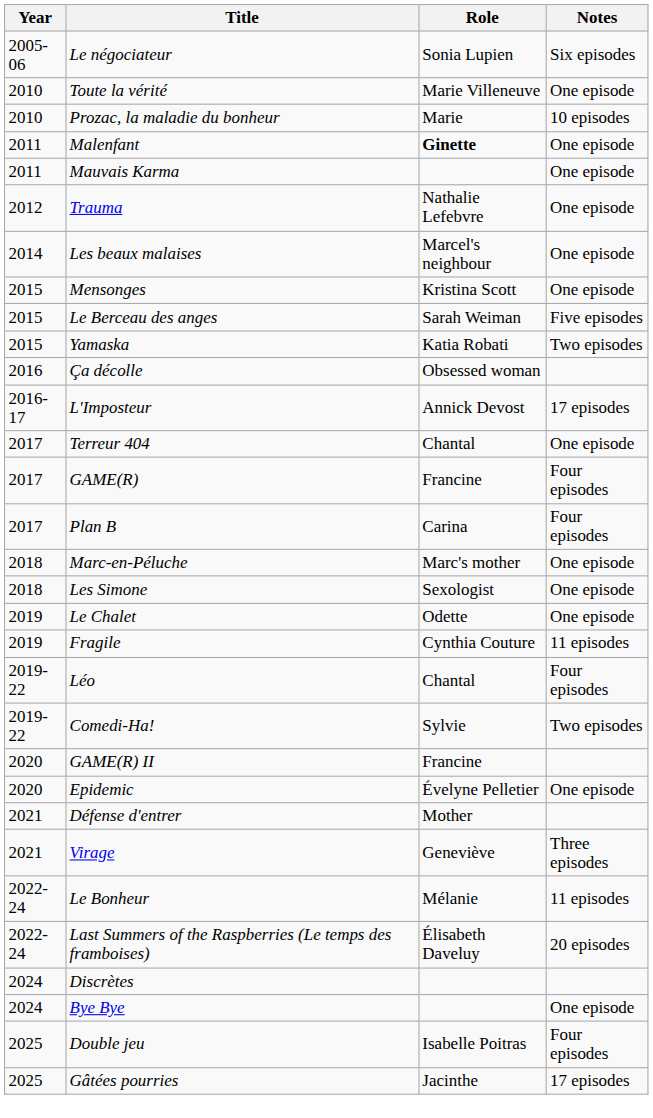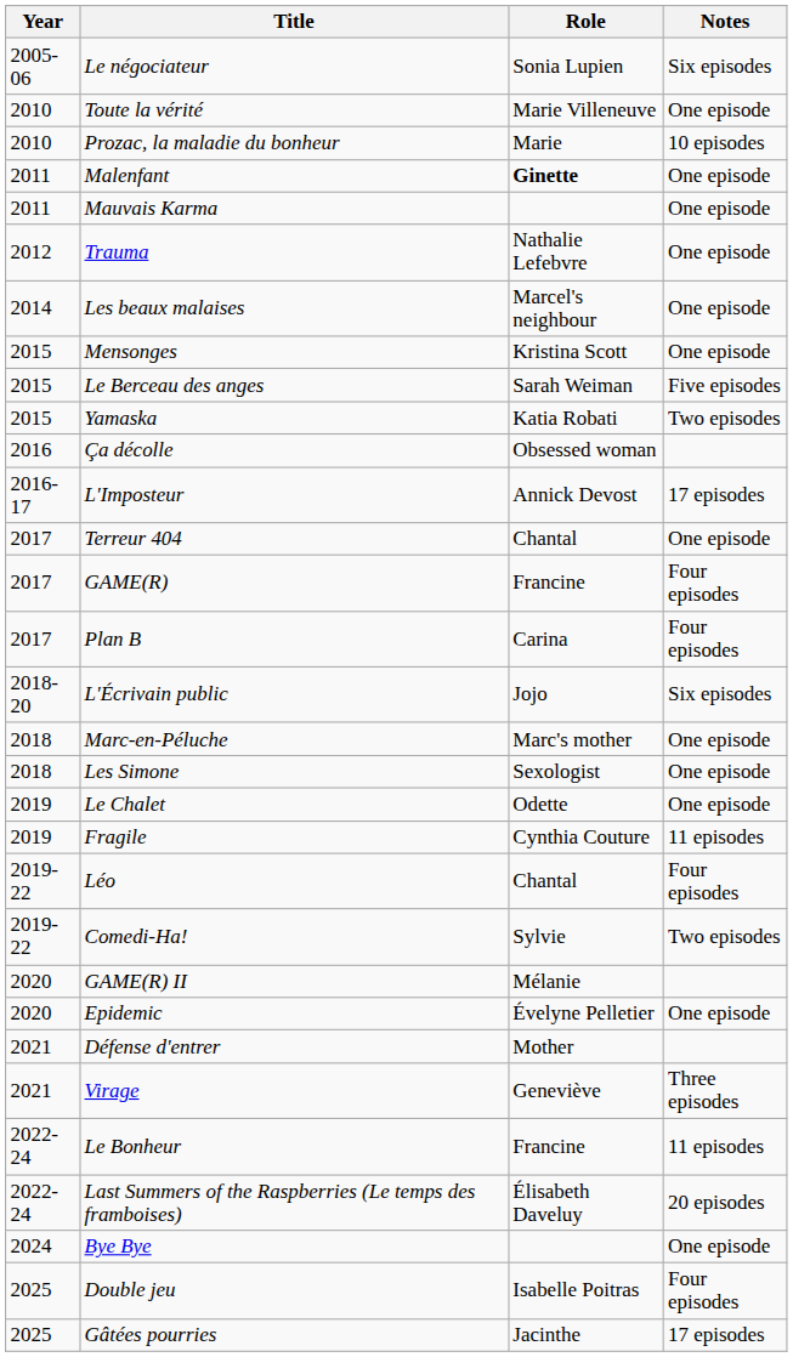 <table class="wikitable plainrowheaders sortable">
 <tr>
 <th>Year</th>
 <th>Title</th>
 <th class="unsortable">Role</th>
 <th class="unsortable">Notes</th>
 </tr>
 <tr>
 <td>2005-06</td>
 <td><em>Le négociateur</em></td>
 <td>Sonia Lupien</td>
 <td>Six episodes</td>
 </tr>
 <tr>
 <td>2010</td>
 <td><em>Toute la vérité</em></td>
 <td>Marie Villeneuve</td>
 <td>One episode</td>
 </tr>
 <tr>
 <td>2010</td>
 <td><em>Prozac, la maladie du bonheur</em></td>
 <td>Marie</td>
 <td>10 episodes</td>
 </tr>
 <tr>
 <td>2011</td>
 <td><em>Malenfant</em></td>
 <td><strong>Ginette</strong></td>
 <td>One episode</td>
 </tr>
 <tr>
 <td>2011</td>
 <td><em>Mauvais Karma</em></td>
 <td></td>
 <td>One episode</td>
 </tr>
 <tr>
 <td>2012</td>
 <td><em><a href='#'>Trauma</a></em></td>
 <td>Nathalie Lefebvre</td>
 <td>One episode</td>
 </tr>
 <tr>
 <td>2014</td>
 <td><em>Les beaux malaises</em></td>
 <td>Marcel's neighbour</td>
 <td>One episode</td>
 </tr>
 <tr>
 <td>2015</td>
 <td><em>Mensonges</em></td>
 <td>Kristina Scott</td>
 <td>One episode</td>
 </tr>
 <tr>
 <td>2015</td>
 <td><em>Le Berceau des anges</em></td>
 <td>Sarah Weiman</td>
 <td>Five episodes</td>
 </tr>
 <tr>
 <td>2015</td>
 <td><em>Yamaska</em></td>
 <td>Katia Robati</td>
 <td>Two episodes</td>
 </tr>
 <tr>
 <td>2016</td>
 <td><em>Ça décolle</em></td>
 <td>Obsessed woman</td>
 <td></td>
 </tr>
 <tr>
 <td>2016-17</td>
 <td><em>L'Imposteur</em></td>
 <td>Annick Devost</td>
 <td>17 episodes</td>
 </tr>
 <tr>
 <td>2017</td>
 <td><em>Terreur 404</em></td>
 <td>Chantal</td>
 <td>One episode</td>
 </tr>
 <tr>
 <td>2017</td>
 <td><em>GAME(R)</em></td>
 <td>Francine</td>
 <td>Four episodes</td>
 </tr>
 <tr>
 <td>2017</td>
 <td><em>Plan B</em></td>
 <td>Carina</td>
 <td>Four episodes</td>
 </tr>
 <tr>
+<td>2018-20</td>
+<td><em>L'Écrivain public</em></td>
+<td>Jojo</td>
+<td>Six episodes</td>
+</tr>
+<tr>
 <td>2018</td>
 <td><em>Marc-en-Péluche</em></td>
 <td>Marc's mother</td>
 <td>One episode</td>
 </tr>
 <tr>
 <td>2018</td>
 <td><em>Les Simone</em></td>
 <td>Sexologist</td>
 <td>One episode</td>
 </tr>
 <tr>
 <td>2019</td>
 <td><em>Le Chalet</em></td>
 <td>Odette</td>
 <td>One episode</td>
 </tr>
 <tr>
 <td>2019</td>
 <td><em>Fragile</em></td>
 <td>Cynthia Couture</td>
 <td>11 episodes</td>
 </tr>
 <tr>
 <td>2019-22</td>
 <td><em>Léo</em></td>
 <td>Chantal</td>
 <td>Four episodes</td>
 </tr>
 <tr>
 <td>2019-22</td>
 <td><em>Comedi-Ha!</em></td>
 <td>Sylvie</td>
 <td>Two episodes</td>
 </tr>
 <tr>
 <td>2020</td>
 <td><em>GAME(R) II</em></td>
-<td>Francine</td>
+<td>Mélanie</td>
 <td></td>
 </tr>
 <tr>
 <td>2020</td>
 <td><em>Epidemic</em></td>
 <td>Évelyne Pelletier</td>
 <td>One episode</td>
 </tr>
 <tr>
 <td>2021</td>
 <td><em>Défense d'entrer</em></td>
 <td>Mother</td>
 <td></td>
 </tr>
 <tr>
 <td>2021</td>
 <td><em><a href='#'>Virage</a></em></td>
 <td>Geneviève</td>
 <td>Three episodes</td>
 </tr>
 <tr>
 <td>2022-24</td>
 <td><em>Le Bonheur</em></td>
-<td>Mélanie</td>
+<td>Francine</td>
 <td>11 episodes</td>
 </tr>
 <tr>
 <td>2022-24</td>
 <td><em>Last Summers of the Raspberries (Le temps des framboises)</em></td>
 <td>Élisabeth Daveluy</td>
 <td>20 episodes</td>
-</tr>
-<tr>
-<td>2024</td>
-<td><em>Discrètes</em></td>
-<td></td>
-<td></td>
 </tr>
 <tr>
 <td>2024</td>
 <td><em><a href='#'>Bye Bye</a></em></td>
 <td></td>
 <td>One episode</td>
 </tr>
 <tr>
 <td>2025</td>
 <td><em>Double jeu</em></td>
 <td>Isabelle Poitras</td>
 <td>Four episodes</td>
 </tr>
 <tr>
 <td>2025</td>
 <td><em>Gâtées pourries</em></td>
 <td>Jacinthe</td>
 <td>17 episodes</td>
 </tr>
 </table>
